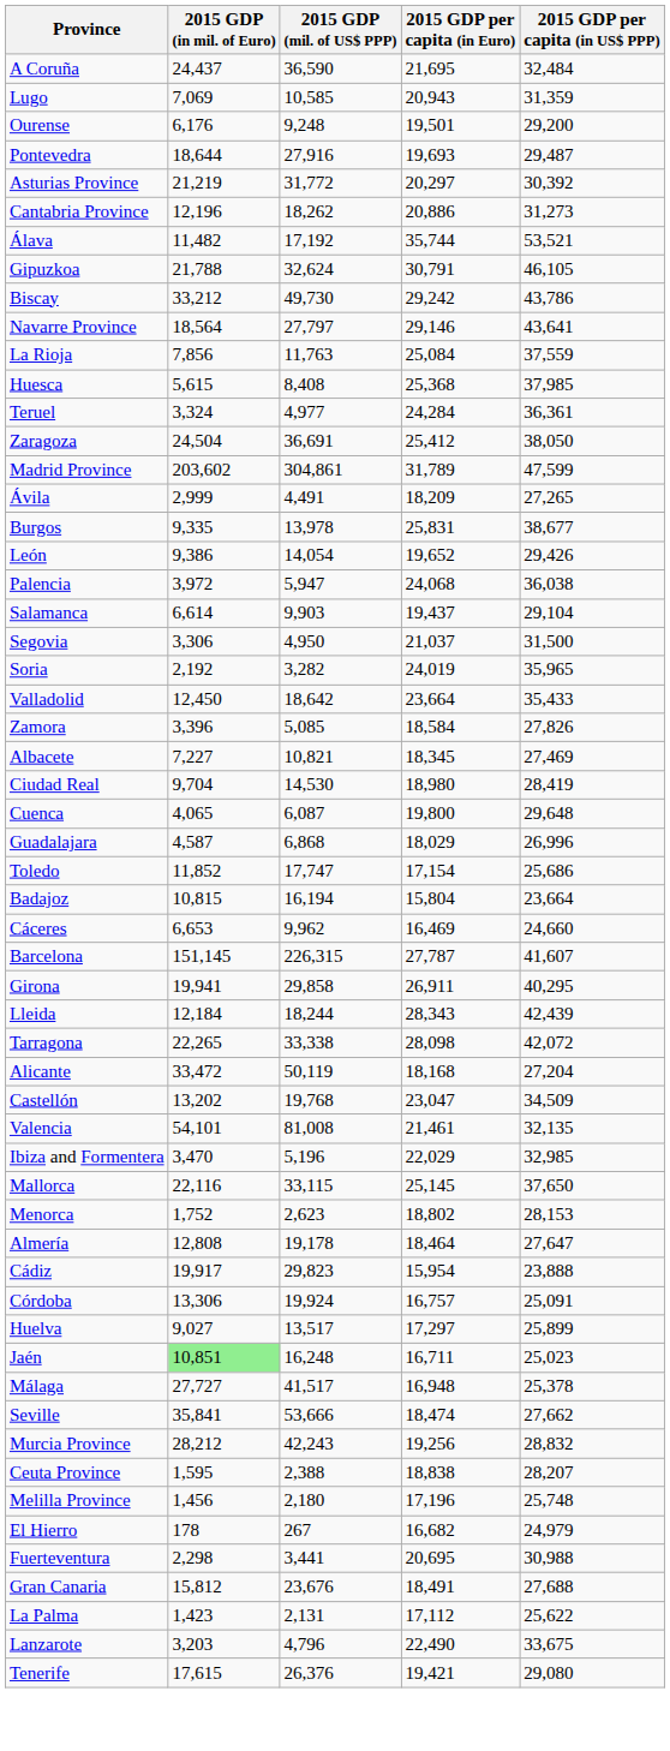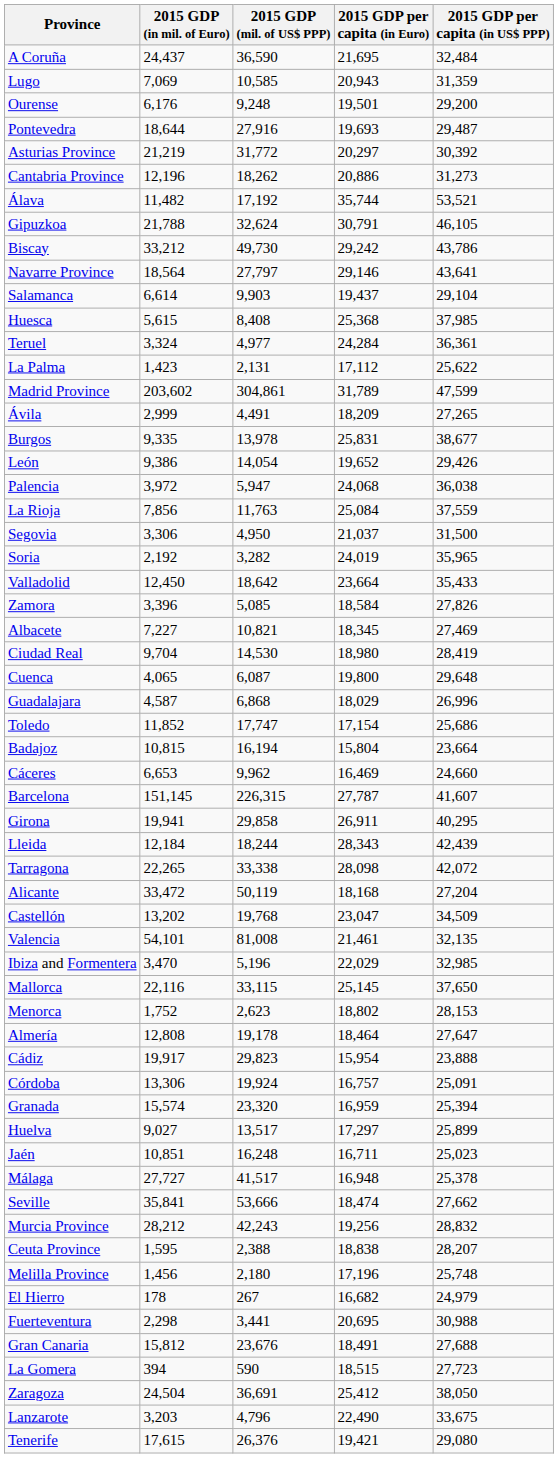 <table class="wikitable sortable">
 <tr>
 <th>Province</th>
 <th>2015 GDP<br><small>(in mil. of Euro)</small></th>
 <th>2015 GDP<br><small>(mil. of US$ PPP)</small></th>
 <th>2015 GDP per<br>capita <small>(in Euro)</small></th>
 <th>2015 GDP per<br>capita <small>(in US$ PPP)</small></th>
 </tr>
 <tr>
 <td><a href='#'>A Coruña</a></td>
 <td>24,437</td>
 <td>36,590</td>
 <td>21,695</td>
 <td>32,484</td>
 </tr>
 <tr>
 <td><a href='#'>Lugo</a></td>
 <td>7,069</td>
 <td>10,585</td>
 <td>20,943</td>
 <td>31,359</td>
 </tr>
 <tr>
 <td><a href='#'>Ourense</a></td>
 <td>6,176</td>
 <td>9,248</td>
 <td>19,501</td>
 <td>29,200</td>
 </tr>
 <tr>
 <td><a href='#'>Pontevedra</a></td>
 <td>18,644</td>
 <td>27,916</td>
 <td>19,693</td>
 <td>29,487</td>
 </tr>
 <tr>
 <td><a href='#'>Asturias Province</a></td>
 <td>21,219</td>
 <td>31,772</td>
 <td>20,297</td>
 <td>30,392</td>
 </tr>
 <tr>
 <td><a href='#'>Cantabria Province</a></td>
 <td>12,196</td>
 <td>18,262</td>
 <td>20,886</td>
 <td>31,273</td>
 </tr>
 <tr>
 <td><a href='#'>Álava</a></td>
 <td>11,482</td>
 <td>17,192</td>
 <td>35,744</td>
 <td>53,521</td>
 </tr>
 <tr>
 <td><a href='#'>Gipuzkoa</a></td>
 <td>21,788</td>
 <td>32,624</td>
 <td>30,791</td>
 <td>46,105</td>
 </tr>
 <tr>
 <td><a href='#'>Biscay</a></td>
 <td>33,212</td>
 <td>49,730</td>
 <td>29,242</td>
 <td>43,786</td>
 </tr>
 <tr>
 <td><a href='#'>Navarre Province</a></td>
 <td>18,564</td>
 <td>27,797</td>
 <td>29,146</td>
 <td>43,641</td>
 </tr>
 <tr>
-<td><a href='#'>La Rioja</a></td>
-<td>7,856</td>
-<td>11,763</td>
-<td>25,084</td>
-<td>37,559</td>
+<td><a href='#'>Salamanca</a></td>
+<td>6,614</td>
+<td>9,903</td>
+<td>19,437</td>
+<td>29,104</td>
 </tr>
 <tr>
 <td><a href='#'>Huesca</a></td>
 <td>5,615</td>
 <td>8,408</td>
 <td>25,368</td>
 <td>37,985</td>
 </tr>
 <tr>
 <td><a href='#'>Teruel</a></td>
 <td>3,324</td>
 <td>4,977</td>
 <td>24,284</td>
 <td>36,361</td>
 </tr>
 <tr>
-<td><a href='#'>Zaragoza</a></td>
-<td>24,504</td>
-<td>36,691</td>
-<td>25,412</td>
-<td>38,050</td>
+<td><a href='#'>La Palma</a></td>
+<td>1,423</td>
+<td>2,131</td>
+<td>17,112</td>
+<td>25,622</td>
 </tr>
 <tr>
 <td><a href='#'>Madrid Province</a></td>
 <td>203,602</td>
 <td>304,861</td>
 <td>31,789</td>
 <td>47,599</td>
 </tr>
 <tr>
 <td><a href='#'>Ávila</a></td>
 <td>2,999</td>
 <td>4,491</td>
 <td>18,209</td>
 <td>27,265</td>
 </tr>
 <tr>
 <td><a href='#'>Burgos</a></td>
 <td>9,335</td>
 <td>13,978</td>
 <td>25,831</td>
 <td>38,677</td>
 </tr>
 <tr>
 <td><a href='#'>León</a></td>
 <td>9,386</td>
 <td>14,054</td>
 <td>19,652</td>
 <td>29,426</td>
 </tr>
 <tr>
 <td><a href='#'>Palencia</a></td>
 <td>3,972</td>
 <td>5,947</td>
 <td>24,068</td>
 <td>36,038</td>
 </tr>
 <tr>
-<td><a href='#'>Salamanca</a></td>
-<td>6,614</td>
-<td>9,903</td>
-<td>19,437</td>
-<td>29,104</td>
+<td><a href='#'>La Rioja</a></td>
+<td>7,856</td>
+<td>11,763</td>
+<td>25,084</td>
+<td>37,559</td>
 </tr>
 <tr>
 <td><a href='#'>Segovia</a></td>
 <td>3,306</td>
 <td>4,950</td>
 <td>21,037</td>
 <td>31,500</td>
 </tr>
 <tr>
 <td><a href='#'>Soria</a></td>
 <td>2,192</td>
 <td>3,282</td>
 <td>24,019</td>
 <td>35,965</td>
 </tr>
 <tr>
 <td><a href='#'>Valladolid</a></td>
 <td>12,450</td>
 <td>18,642</td>
 <td>23,664</td>
 <td>35,433</td>
 </tr>
 <tr>
 <td><a href='#'>Zamora</a></td>
 <td>3,396</td>
 <td>5,085</td>
 <td>18,584</td>
 <td>27,826</td>
 </tr>
 <tr>
 <td><a href='#'>Albacete</a></td>
 <td>7,227</td>
 <td>10,821</td>
 <td>18,345</td>
 <td>27,469</td>
 </tr>
 <tr>
 <td><a href='#'>Ciudad Real</a></td>
 <td>9,704</td>
 <td>14,530</td>
 <td>18,980</td>
 <td>28,419</td>
 </tr>
 <tr>
 <td><a href='#'>Cuenca</a></td>
 <td>4,065</td>
 <td>6,087</td>
 <td>19,800</td>
 <td>29,648</td>
 </tr>
 <tr>
 <td><a href='#'>Guadalajara</a></td>
 <td>4,587</td>
 <td>6,868</td>
 <td>18,029</td>
 <td>26,996</td>
 </tr>
 <tr>
 <td><a href='#'>Toledo</a></td>
 <td>11,852</td>
 <td>17,747</td>
 <td>17,154</td>
 <td>25,686</td>
 </tr>
 <tr>
 <td><a href='#'>Badajoz</a></td>
 <td>10,815</td>
 <td>16,194</td>
 <td>15,804</td>
 <td>23,664</td>
 </tr>
 <tr>
 <td><a href='#'>Cáceres</a></td>
 <td>6,653</td>
 <td>9,962</td>
 <td>16,469</td>
 <td>24,660</td>
 </tr>
 <tr>
 <td><a href='#'>Barcelona</a></td>
 <td>151,145</td>
 <td>226,315</td>
 <td>27,787</td>
 <td>41,607</td>
 </tr>
 <tr>
 <td><a href='#'>Girona</a></td>
 <td>19,941</td>
 <td>29,858</td>
 <td>26,911</td>
 <td>40,295</td>
 </tr>
 <tr>
 <td><a href='#'>Lleida</a></td>
 <td>12,184</td>
 <td>18,244</td>
 <td>28,343</td>
 <td>42,439</td>
 </tr>
 <tr>
 <td><a href='#'>Tarragona</a></td>
 <td>22,265</td>
 <td>33,338</td>
 <td>28,098</td>
 <td>42,072</td>
 </tr>
 <tr>
 <td><a href='#'>Alicante</a></td>
 <td>33,472</td>
 <td>50,119</td>
 <td>18,168</td>
 <td>27,204</td>
 </tr>
 <tr>
 <td><a href='#'>Castellón</a></td>
 <td>13,202</td>
 <td>19,768</td>
 <td>23,047</td>
 <td>34,509</td>
 </tr>
 <tr>
 <td><a href='#'>Valencia</a></td>
 <td>54,101</td>
 <td>81,008</td>
 <td>21,461</td>
 <td>32,135</td>
 </tr>
 <tr>
 <td><a href='#'>Ibiza</a> and <a href='#'>Formentera</a></td>
 <td>3,470</td>
 <td>5,196</td>
 <td>22,029</td>
 <td>32,985</td>
 </tr>
 <tr>
 <td><a href='#'>Mallorca</a></td>
 <td>22,116</td>
 <td>33,115</td>
 <td>25,145</td>
 <td>37,650</td>
 </tr>
 <tr>
 <td><a href='#'>Menorca</a></td>
 <td>1,752</td>
 <td>2,623</td>
 <td>18,802</td>
 <td>28,153</td>
 </tr>
 <tr>
 <td><a href='#'>Almería</a></td>
 <td>12,808</td>
 <td>19,178</td>
 <td>18,464</td>
 <td>27,647</td>
 </tr>
 <tr>
 <td><a href='#'>Cádiz</a></td>
 <td>19,917</td>
 <td>29,823</td>
 <td>15,954</td>
 <td>23,888</td>
 </tr>
 <tr>
 <td><a href='#'>Córdoba</a></td>
 <td>13,306</td>
 <td>19,924</td>
 <td>16,757</td>
 <td>25,091</td>
 </tr>
 <tr>
+<td><a href='#'>Granada</a></td>
+<td>15,574</td>
+<td>23,320</td>
+<td>16,959</td>
+<td>25,394</td>
+</tr>
+<tr>
 <td><a href='#'>Huelva</a></td>
 <td>9,027</td>
 <td>13,517</td>
 <td>17,297</td>
 <td>25,899</td>
 </tr>
 <tr>
 <td><a href='#'>Jaén</a></td>
-<td style="background: lightgreen;">10,851</td>
+<td>10,851</td>
 <td>16,248</td>
 <td>16,711</td>
 <td>25,023</td>
 </tr>
 <tr>
 <td><a href='#'>Málaga</a></td>
 <td>27,727</td>
 <td>41,517</td>
 <td>16,948</td>
 <td>25,378</td>
 </tr>
 <tr>
 <td><a href='#'>Seville</a></td>
 <td>35,841</td>
 <td>53,666</td>
 <td>18,474</td>
 <td>27,662</td>
 </tr>
 <tr>
 <td><a href='#'>Murcia Province</a></td>
 <td>28,212</td>
 <td>42,243</td>
 <td>19,256</td>
 <td>28,832</td>
 </tr>
 <tr>
 <td><a href='#'>Ceuta Province</a></td>
 <td>1,595</td>
 <td>2,388</td>
 <td>18,838</td>
 <td>28,207</td>
 </tr>
 <tr>
 <td><a href='#'>Melilla Province</a></td>
 <td>1,456</td>
 <td>2,180</td>
 <td>17,196</td>
 <td>25,748</td>
 </tr>
 <tr>
 <td><a href='#'>El Hierro</a></td>
 <td>178</td>
 <td>267</td>
 <td>16,682</td>
 <td>24,979</td>
 </tr>
 <tr>
 <td><a href='#'>Fuerteventura</a></td>
 <td>2,298</td>
 <td>3,441</td>
 <td>20,695</td>
 <td>30,988</td>
 </tr>
 <tr>
 <td><a href='#'>Gran Canaria</a></td>
 <td>15,812</td>
 <td>23,676</td>
 <td>18,491</td>
 <td>27,688</td>
 </tr>
 <tr>
-<td><a href='#'>La Palma</a></td>
-<td>1,423</td>
-<td>2,131</td>
-<td>17,112</td>
-<td>25,622</td>
+<td><a href='#'>La Gomera</a></td>
+<td>394</td>
+<td>590</td>
+<td>18,515</td>
+<td>27,723</td>
+</tr>
+<tr>
+<td><a href='#'>Zaragoza</a></td>
+<td>24,504</td>
+<td>36,691</td>
+<td>25,412</td>
+<td>38,050</td>
 </tr>
 <tr>
 <td><a href='#'>Lanzarote</a></td>
 <td>3,203</td>
 <td>4,796</td>
 <td>22,490</td>
 <td>33,675</td>
 </tr>
 <tr>
 <td><a href='#'>Tenerife</a></td>
 <td>17,615</td>
 <td>26,376</td>
 <td>19,421</td>
 <td>29,080</td>
 </tr>
 </table>
